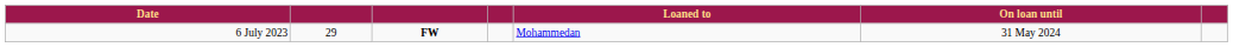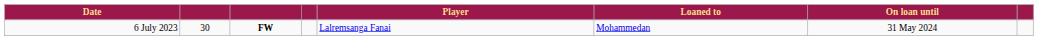 <table class="wikitable sortable" style="text-align:center; font-size:90%; width:100%;">
 <tr>
 <th style="background-color:#9C174C; color:#FEDE89;">Date</th>
 <th style="background-color:#9C174C; color:#FEDE89;"></th>
 <th style="background-color:#9C174C; color:#FEDE89;"></th>
 <th style="background-color:#9C174C; color:#FEDE89;"></th>
+<th style="background-color:#9C174C; color:#FEDE89;">Player</th>
 <th style="background-color:#9C174C; color:#FEDE89;">Loaned to</th>
 <th style="background-color:#9C174C; color:#FEDE89;">On loan until</th>
 <th style="background-color:#9C174C; color:#FEDE89;" class="unsortable"></th>
 </tr>
 <tr>
 <td style="text-align:right;">6 July 2023</td>
-<td>29</td>
+<td>30</td>
 <td><strong>FW</strong></td>
 <td></td>
+<td style="text-align:left;"><a href='#'>Lalremsanga Fanai</a></td>
 <td style="text-align:left;"> <a href='#'>Mohammedan</a></td>
 <td>31 May 2024</td>
 <td></td>
 </tr>
 </table>
